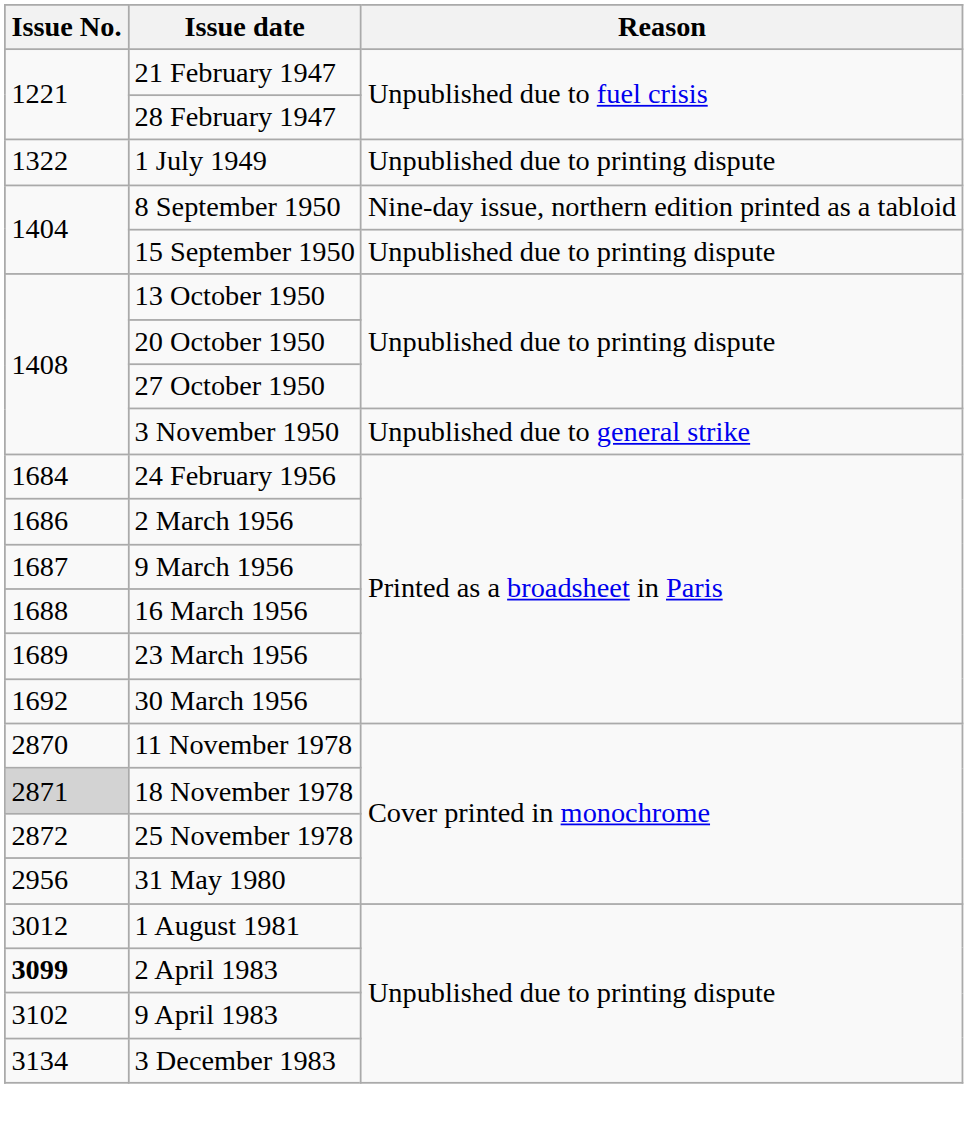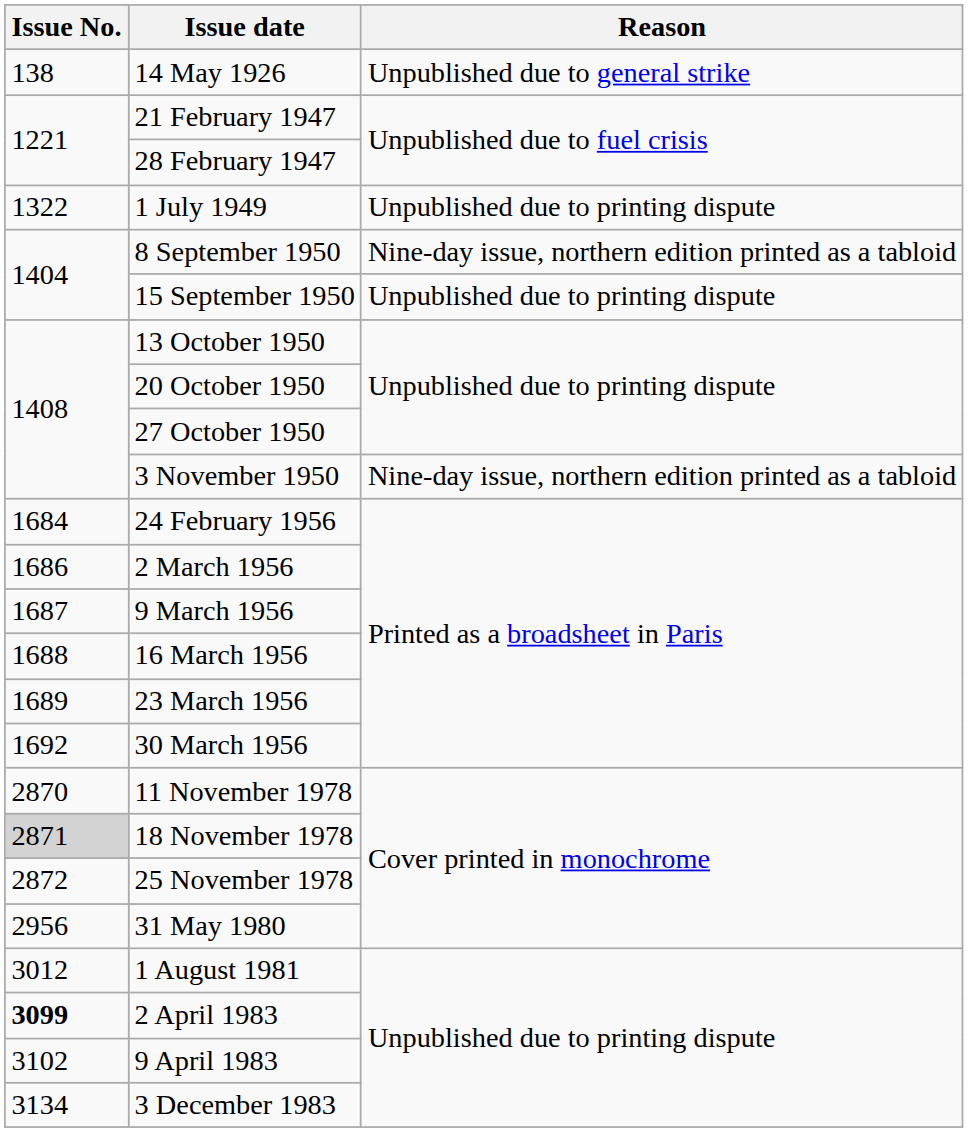 <table class="wikitable">
 <tr>
 <th>Issue No.</th>
 <th>Issue date</th>
 <th>Reason</th>
+</tr>
+<tr>
+<td>138</td>
+<td>14 May 1926</td>
+<td>Unpublished due to <a href='#'>general strike</a></td>
 </tr>
 <tr>
 <td rowspan="2">1221</td>
 <td>21 February 1947</td>
 <td rowspan="2">Unpublished due to <a href='#'>fuel crisis</a></td>
 </tr>
 <tr>
 <td>28 February 1947</td>
 </tr>
 <tr>
 <td>1322</td>
 <td>1 July 1949</td>
 <td>Unpublished due to printing dispute</td>
 </tr>
 <tr>
 <td rowspan="2">1404</td>
 <td>8 September 1950</td>
 <td>Nine-day issue, northern edition printed as a tabloid</td>
 </tr>
 <tr>
 <td>15 September 1950</td>
 <td>Unpublished due to printing dispute</td>
 </tr>
 <tr>
 <td rowspan="4">1408</td>
 <td>13 October 1950</td>
 <td rowspan="3">Unpublished due to printing dispute</td>
 </tr>
 <tr>
 <td>20 October 1950</td>
 </tr>
 <tr>
 <td>27 October 1950</td>
 </tr>
 <tr>
 <td>3 November 1950</td>
-<td>Unpublished due to <a href='#'>general strike</a></td>
+<td>Nine-day issue, northern edition printed as a tabloid</td>
 </tr>
 <tr>
 <td>1684</td>
 <td>24 February 1956</td>
 <td rowspan="6">Printed as a <a href='#'>broadsheet</a> in <a href='#'>Paris</a></td>
 </tr>
 <tr>
 <td>1686</td>
 <td>2 March 1956</td>
 </tr>
 <tr>
 <td>1687</td>
 <td>9 March 1956</td>
 </tr>
 <tr>
 <td>1688</td>
 <td>16 March 1956</td>
 </tr>
 <tr>
 <td>1689</td>
 <td>23 March 1956</td>
 </tr>
 <tr>
 <td>1692</td>
 <td>30 March 1956</td>
 </tr>
 <tr>
 <td>2870</td>
 <td>11 November 1978</td>
 <td rowspan="4">Cover printed in <a href='#'>monochrome</a></td>
 </tr>
 <tr>
 <td style="background: lightgrey;">2871</td>
 <td>18 November 1978</td>
 </tr>
 <tr>
 <td>2872</td>
 <td>25 November 1978</td>
 </tr>
 <tr>
 <td>2956</td>
 <td>31 May 1980</td>
 </tr>
 <tr>
 <td>3012</td>
 <td>1 August 1981</td>
 <td rowspan="4">Unpublished due to printing dispute</td>
 </tr>
 <tr>
 <td><strong>3099</strong></td>
 <td>2 April 1983</td>
 </tr>
 <tr>
 <td>3102</td>
 <td>9 April 1983</td>
 </tr>
 <tr>
 <td>3134</td>
 <td>3 December 1983</td>
 </tr>
 </table>
